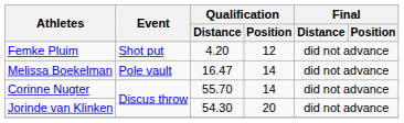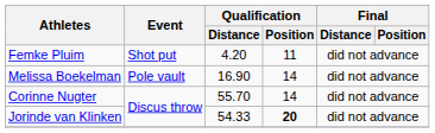 <table class=wikitable style="font-size:90%">
 <tr>
 <th rowspan="2">Athletes</th>
 <th rowspan="2">Event</th>
 <th colspan="2">Qualification</th>
 <th colspan="2">Final</th>
 </tr>
 <tr style="font-size:95%">
 <th>Distance</th>
 <th>Position</th>
 <th>Distance</th>
 <th>Position</th>
 </tr>
 <tr>
 <td><a href='#'>Femke Pluim</a></td>
 <td><a href='#'>Shot put</a></td>
 <td align=center>4.20</td>
-<td align=center>12</td>
+<td align=center>11</td>
 <td align=center colspan=2>did not advance</td>
 </tr>
 <tr>
 <td><a href='#'>Melissa Boekelman</a></td>
 <td><a href='#'>Pole vault</a></td>
-<td align=center>16.47</td>
+<td align=center>16.90</td>
 <td align=center>14</td>
 <td align=center colspan=2>did not advance</td>
 </tr>
 <tr>
 <td><a href='#'>Corinne Nugter</a></td>
 <td rowspan=2><a href='#'>Discus throw</a></td>
 <td align=center>55.70</td>
 <td align=center>14</td>
 <td align=center colspan=2>did not advance</td>
 </tr>
 <tr>
 <td><a href='#'>Jorinde van Klinken</a></td>
-<td align=center>54.30</td>
-<td align=center>20</td>
+<td align=center>54.33</td>
+<td align=center><strong>20</strong></td>
 <td align=center colspan=2>did not advance</td>
 </tr>
 <tr>
 </tr>
 </table>
